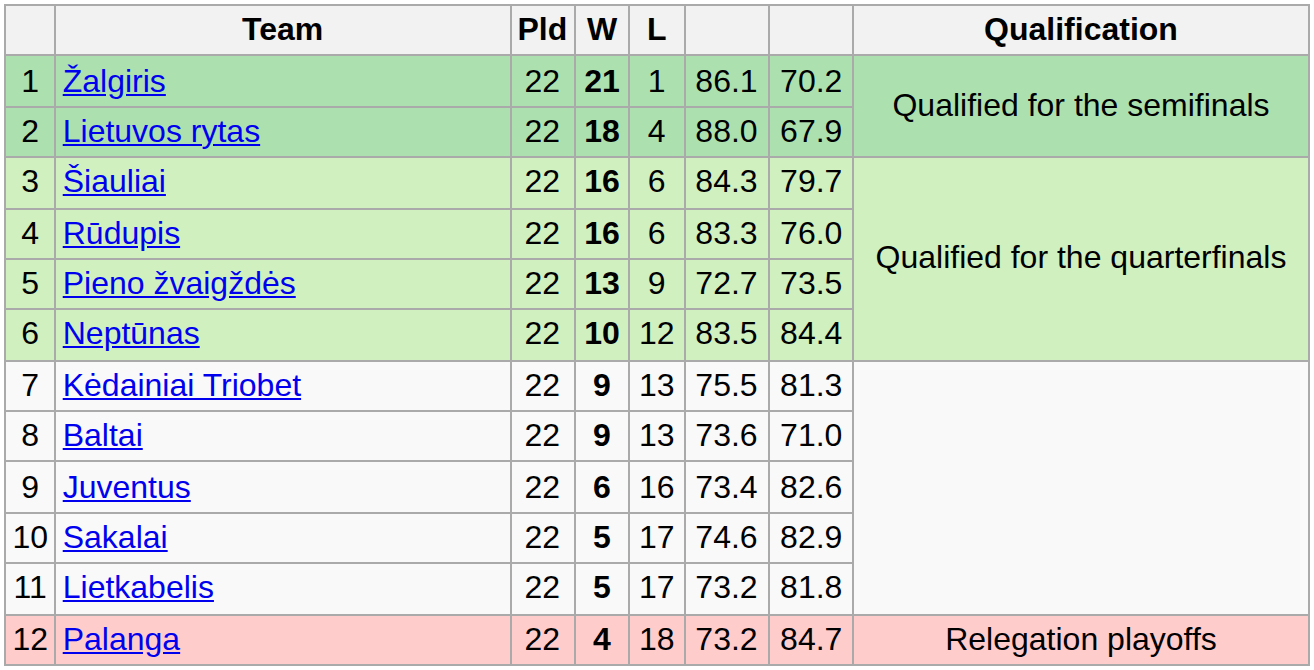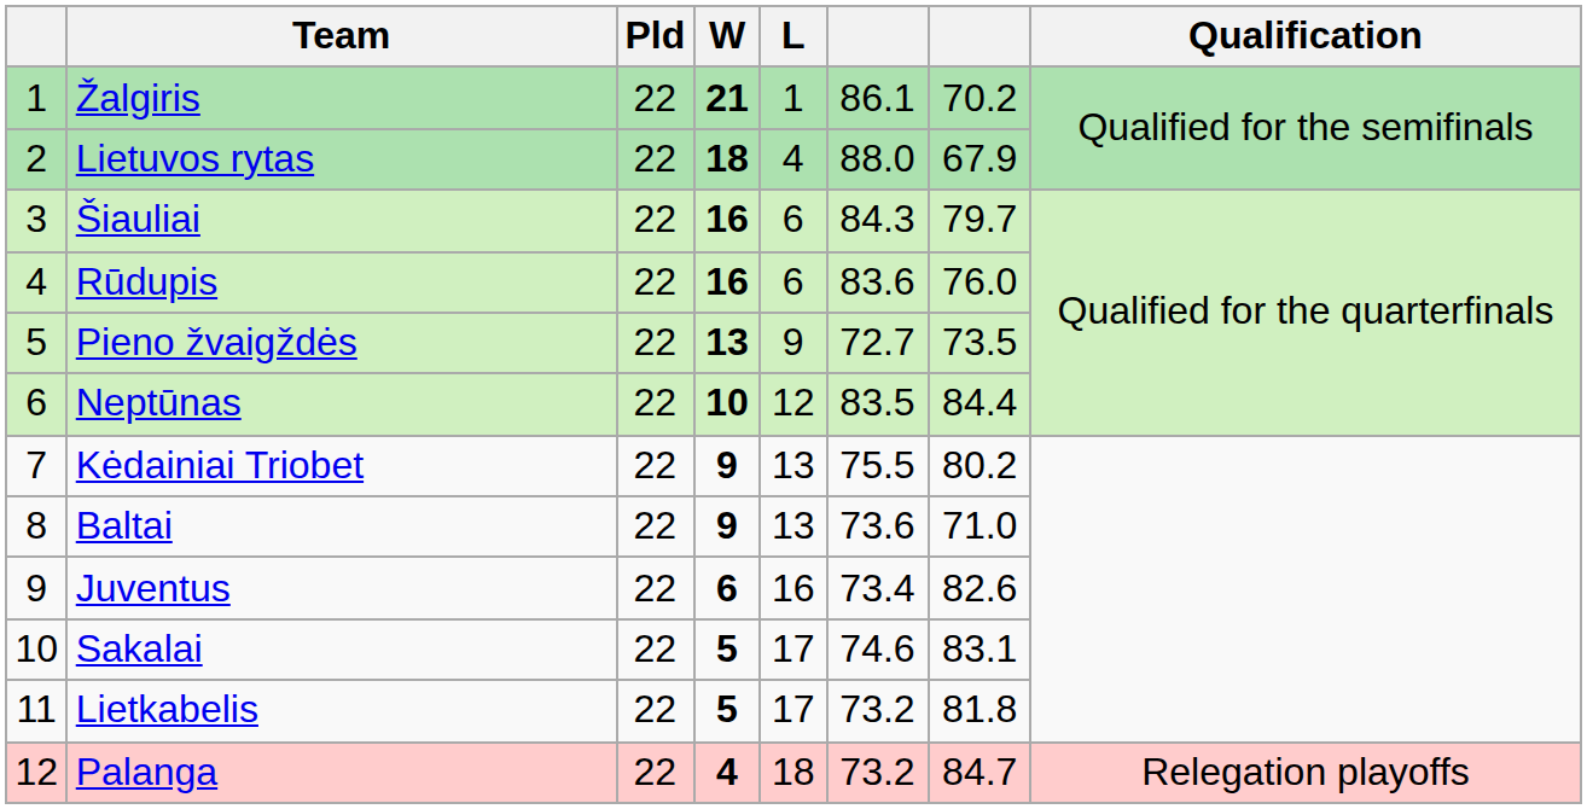 <table class="wikitable" style="text-align: center;">
 <tr>
 <th width=15></th>
 <th width=220>Team</th>
 <th width=20>Pld</th>
 <th width=20>W</th>
 <th width=20>L</th>
 <th width=35></th>
 <th width=35></th>
 <th width=220>Qualification</th>
 </tr>
 <tr bgcolor=ACE1AF>
 <td>1</td>
 <td align="left"><a href='#'>Žalgiris</a></td>
 <td>22</td>
 <td><strong>21</strong></td>
 <td>1</td>
 <td>86.1</td>
 <td>70.2</td>
 <td rowspan=2 align="center">Qualified for the semifinals</td>
 </tr>
 <tr bgcolor=ACE1AF>
 <td>2</td>
 <td align="left"><a href='#'>Lietuvos rytas</a></td>
 <td>22</td>
 <td><strong>18</strong></td>
 <td>4</td>
 <td>88.0</td>
 <td>67.9</td>
 </tr>
 <tr bgcolor=D0F0C0>
 <td>3</td>
 <td align="left"><a href='#'>Šiauliai</a></td>
 <td>22</td>
 <td><strong>16</strong></td>
 <td>6</td>
 <td>84.3</td>
 <td>79.7</td>
 <td rowspan=4 align="center">Qualified for the quarterfinals</td>
 </tr>
 <tr bgcolor=D0F0C0>
 <td>4</td>
 <td align="left"><a href='#'>Rūdupis</a></td>
 <td>22</td>
 <td><strong>16</strong></td>
 <td>6</td>
-<td>83.3</td>
+<td>83.6</td>
 <td>76.0</td>
 </tr>
 <tr bgcolor=D0F0C0>
 <td>5</td>
 <td align="left"><a href='#'>Pieno žvaigždės</a></td>
 <td>22</td>
 <td><strong>13</strong></td>
 <td>9</td>
 <td>72.7</td>
 <td>73.5</td>
 </tr>
 <tr bgcolor=D0F0C0>
 <td>6</td>
 <td align="left"><a href='#'>Neptūnas</a></td>
 <td>22</td>
 <td><strong>10</strong></td>
 <td>12</td>
 <td>83.5</td>
 <td>84.4</td>
 </tr>
 <tr>
 <td>7</td>
 <td align="left"><a href='#'>Kėdainiai Triobet</a></td>
 <td>22</td>
 <td><strong>9</strong></td>
 <td>13</td>
 <td>75.5</td>
-<td>81.3</td>
+<td>80.2</td>
 </tr>
 <tr>
 <td>8</td>
 <td align="left"><a href='#'>Baltai</a></td>
 <td>22</td>
 <td><strong>9</strong></td>
 <td>13</td>
 <td>73.6</td>
 <td>71.0</td>
 </tr>
 <tr>
 <td>9</td>
 <td align="left"><a href='#'>Juventus</a></td>
 <td>22</td>
 <td><strong>6</strong></td>
 <td>16</td>
 <td>73.4</td>
 <td>82.6</td>
 </tr>
 <tr>
 <td>10</td>
 <td align="left"><a href='#'>Sakalai</a></td>
 <td>22</td>
 <td><strong>5</strong></td>
 <td>17</td>
 <td>74.6</td>
-<td>82.9</td>
+<td>83.1</td>
 </tr>
 <tr>
 <td>11</td>
 <td align="left"><a href='#'>Lietkabelis</a></td>
 <td>22</td>
 <td><strong>5</strong></td>
 <td>17</td>
 <td>73.2</td>
 <td>81.8</td>
 </tr>
 <tr bgcolor=FFCCCC>
 <td>12</td>
 <td align="left"><a href='#'>Palanga</a></td>
 <td>22</td>
 <td><strong>4</strong></td>
 <td>18</td>
 <td>73.2</td>
 <td>84.7</td>
 <td>Relegation playoffs</td>
 </tr>
 <tr>
 </tr>
 </table>
